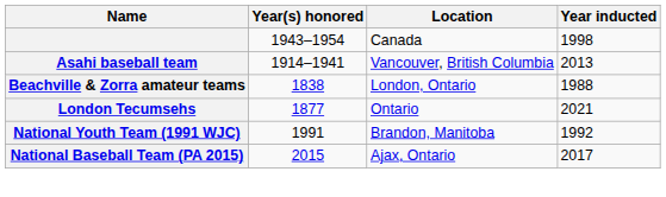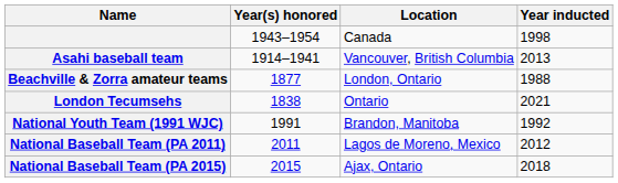 <table class="wikitable sortable plainrowheaders">
 <tr>
 <th scope="col">Name</th>
 <th scope="col">Year(s) honored</th>
 <th scope="col">Location</th>
 <th scope="col">Year inducted</th>
 </tr>
 <tr>
 <th scope="row"></th>
 <td align=center>1943–1954</td>
 <td>Canada</td>
 <td>1998</td>
 </tr>
 <tr>
 <th scope="row"><a href='#'>Asahi baseball team</a></th>
 <td align=center>1914–1941</td>
 <td><a href='#'>Vancouver</a>, <a href='#'>British Columbia</a></td>
 <td>2013</td>
 </tr>
 <tr>
 <th scope="row"><a href='#'>Beachville</a> & <a href='#'>Zorra</a> amateur teams</th>
-<td align=center><a href='#'>1838</a></td>
+<td align=center><a href='#'>1877</a></td>
 <td><a href='#'>London, Ontario</a></td>
 <td>1988</td>
 </tr>
 <tr>
 <th scope="row"><a href='#'>London Tecumsehs</a></th>
-<td align=center><a href='#'>1877</a></td>
+<td align=center><a href='#'>1838</a></td>
 <td><a href='#'>Ontario</a></td>
 <td>2021</td>
 </tr>
 <tr>
 <th scope="row"><a href='#'>National Youth Team (1991 WJC)</a></th>
 <td align=center>1991</td>
 <td><a href='#'>Brandon, Manitoba</a></td>
 <td>1992</td>
 </tr>
 <tr>
+<th scope="row"><a href='#'>National Baseball Team (PA 2011)</a></th>
+<td align=center><a href='#'>2011</a></td>
+<td><a href='#'>Lagos de Moreno, Mexico</a></td>
+<td>2012</td>
+</tr>
+<tr>
 <th scope="row"><a href='#'>National Baseball Team (PA 2015)</a></th>
 <td align=center><a href='#'>2015</a></td>
 <td><a href='#'>Ajax, Ontario</a></td>
-<td>2017</td>
+<td>2018</td>
 </tr>
 </table>
